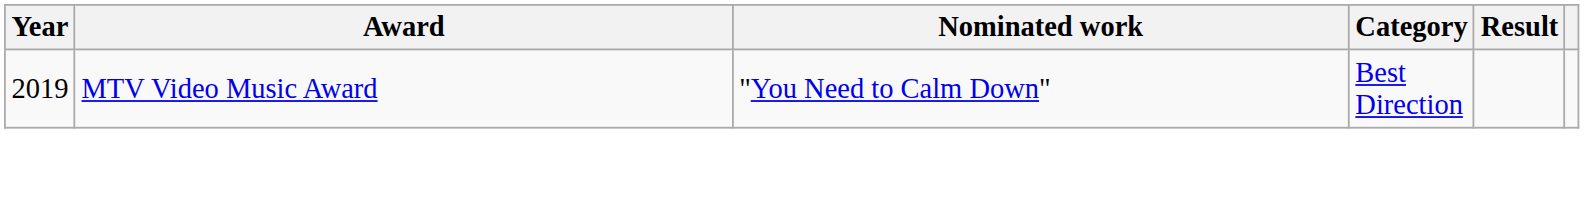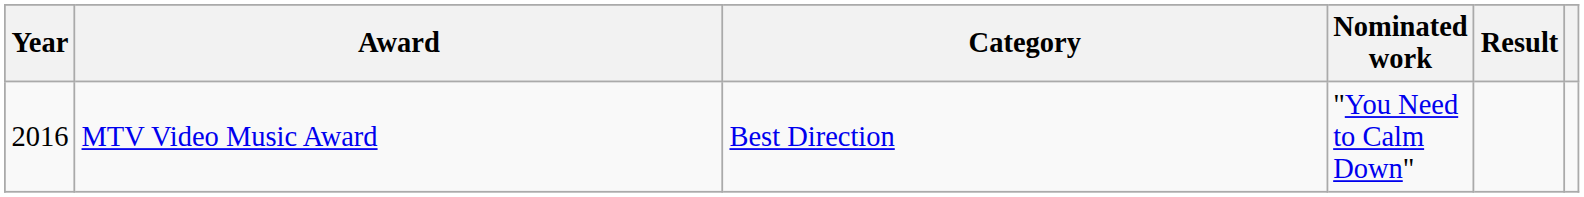 <table class="wikitable plainrowheaders" style="width:70%;">
 <tr>
 <th scope="col" style="width:4%;">Year</th>
 <th scope="col" style="width:50%;">Award</th>
+<th scope="col" style="width:50%;">Category</th>
 <th scope="col" style="width:75%;">Nominated work</th>
-<th scope="col" style="width:50%;">Category</th>
 <th scope="col" style="width:6%;">Result</th>
 <th scope="col" style="width:6%;"></th>
 </tr>
 <tr>
-<td>2019</td>
+<td>2016</td>
 <td><a href='#'>MTV Video Music Award</a></td>
+<td><a href='#'>Best Direction</a></td>
 <td>"<a href='#'>You Need to Calm Down</a>"</td>
-<td><a href='#'>Best Direction</a></td>
 <td></td>
 <td style="text-align:center;"></td>
 </tr>
 </table>
